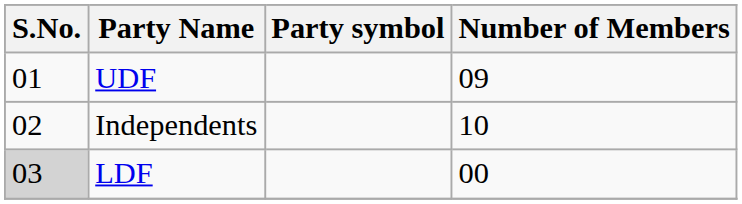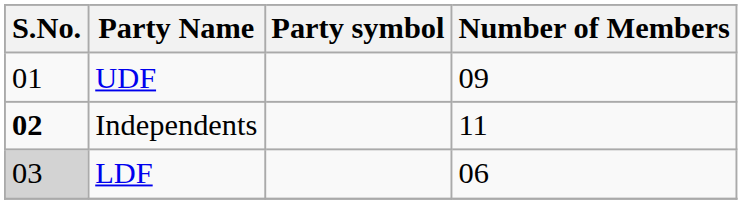 <table class="sortable wikitable">
 <tr>
 <th>S.No.</th>
 <th>Party Name</th>
 <th>Party symbol</th>
 <th>Number of Members</th>
 </tr>
 <tr>
 <td>01</td>
 <td><a href='#'>UDF</a></td>
 <td></td>
 <td>09</td>
 </tr>
 <tr>
-<td>02</td>
+<td><strong>02</strong></td>
 <td>Independents</td>
 <td></td>
-<td>10</td>
+<td>11</td>
 </tr>
 <tr>
 <td style="background: lightgrey;">03</td>
 <td><a href='#'>LDF</a></td>
 <td></td>
-<td>00</td>
+<td>06</td>
 </tr>
 <tr>
 </tr>
 </table>
